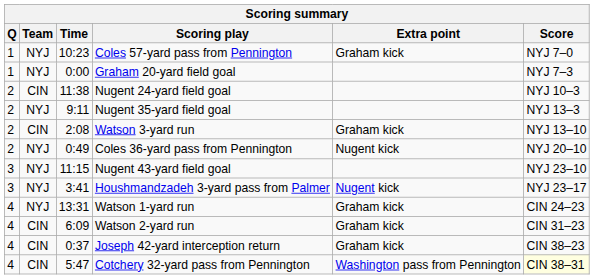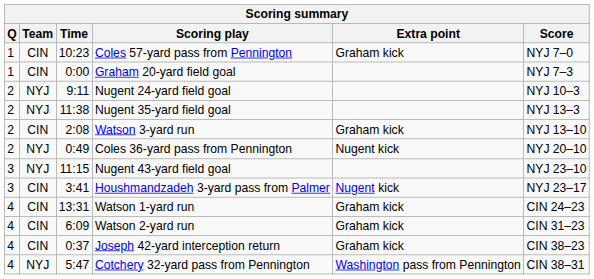 <table class="wikitable" style="font-size: 95%;">
 <tr>
 <th colspan=6>Scoring summary</th>
 </tr>
 <tr>
 <th>Q</th>
 <th>Team</th>
 <th>Time</th>
 <th>Scoring play</th>
 <th>Extra point</th>
 <th>Score</th>
 </tr>
 <tr>
 <td>1</td>
-<td align=center>NYJ</td>
+<td align=center>CIN</td>
 <td align=right>10:23</td>
 <td><a href='#'>Coles</a> 57-yard pass from <a href='#'>Pennington</a></td>
 <td>Graham kick</td>
 <td>NYJ 7–0</td>
 </tr>
 <tr>
 <td>1</td>
-<td align=center>NYJ</td>
+<td align=center>CIN</td>
 <td align=right>0:00</td>
 <td><a href='#'>Graham</a> 20-yard field goal</td>
 <td></td>
 <td>NYJ 7–3</td>
 </tr>
 <tr>
 <td>2</td>
-<td align=center>CIN</td>
-<td align=right>11:38</td>
+<td align=center>NYJ</td>
+<td align=right>9:11</td>
 <td>Nugent 24-yard field goal</td>
 <td></td>
 <td>NYJ 10–3</td>
 </tr>
 <tr>
 <td>2</td>
 <td align=center>NYJ</td>
-<td align=right>9:11</td>
+<td align=right>11:38</td>
 <td>Nugent 35-yard field goal</td>
 <td></td>
 <td>NYJ 13–3</td>
 </tr>
 <tr>
 <td>2</td>
 <td align=center>CIN</td>
 <td align=right>2:08</td>
 <td><a href='#'>Watson</a> 3-yard run</td>
 <td>Graham kick</td>
 <td>NYJ 13–10</td>
 </tr>
 <tr>
 <td>2</td>
 <td align=center>NYJ</td>
 <td align=right>0:49</td>
 <td>Coles 36-yard pass from Pennington</td>
 <td>Nugent kick</td>
 <td>NYJ 20–10</td>
 </tr>
 <tr>
 <td>3</td>
 <td align=center>NYJ</td>
 <td align=right>11:15</td>
 <td>Nugent 43-yard field goal</td>
 <td></td>
 <td>NYJ 23–10</td>
 </tr>
 <tr>
 <td>3</td>
-<td align=center>NYJ</td>
+<td align=center>CIN</td>
 <td align=right>3:41</td>
 <td><a href='#'>Houshmandzadeh</a> 3-yard pass from <a href='#'>Palmer</a></td>
 <td><a href='#'>Nugent</a> kick</td>
 <td>NYJ 23–17</td>
 </tr>
 <tr>
 <td>4</td>
-<td align=center>NYJ</td>
+<td align=center>CIN</td>
 <td align=right>13:31</td>
 <td>Watson 1-yard run</td>
 <td>Graham kick</td>
 <td>CIN 24–23</td>
 </tr>
 <tr>
 <td>4</td>
 <td align=center>CIN</td>
 <td align=right>6:09</td>
 <td>Watson 2-yard run</td>
 <td>Graham kick</td>
 <td>CIN 31–23</td>
 </tr>
 <tr>
 <td>4</td>
 <td align=center>CIN</td>
 <td align=right>0:37</td>
 <td><a href='#'>Joseph</a> 42-yard interception return</td>
 <td>Graham kick</td>
 <td>CIN 38–23</td>
 </tr>
 <tr>
 <td>4</td>
-<td align=center>CIN</td>
+<td align=center>NYJ</td>
 <td align=right>5:47</td>
 <td><a href='#'>Cotchery</a> 32-yard pass from Pennington</td>
 <td><a href='#'>Washington</a> pass from Pennington</td>
-<td style="background: lightyellow;">CIN 38–31</td>
+<td>CIN 38–31</td>
 </tr>
 </table>
